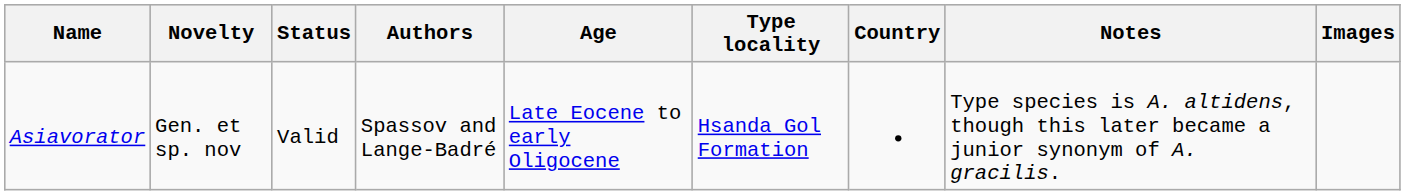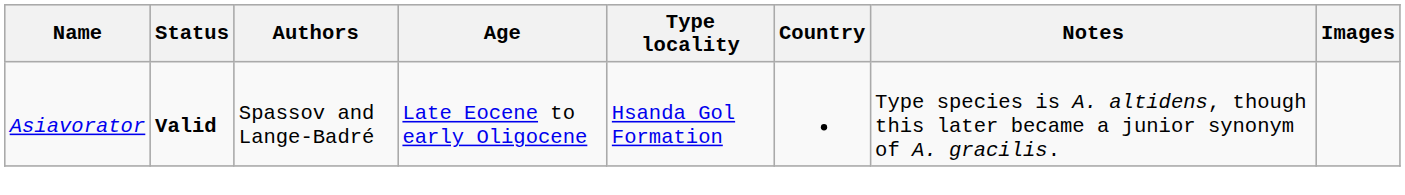 <table class="wikitable sortable" align="center" width="100%">
 <tr>
 <th>Name</th>
-<th>Novelty</th>
 <th>Status</th>
 <th>Authors</th>
 <th>Age</th>
 <th>Type locality</th>
 <th>Country</th>
 <th>Notes</th>
 <th>Images</th>
 </tr>
 <tr>
 <td><br><em><a href='#'>Asiavorator</a></em></td>
-<td><br>Gen. et sp. nov</td>
-<td><br>Valid</td>
+<td><strong><br>Valid</strong></td>
 <td><br>Spassov and Lange-Badré</td>
 <td><br><a href='#'>Late Eocene</a> to <a href='#'>early Oligocene</a></td>
 <td><br><a href='#'>Hsanda Gol Formation</a></td>
 <td><br><ul><li></li></ul></td>
 <td><br>Type species is <em>A. altidens</em>, though this later became a junior synonym of <em>A. gracilis</em>.</td>
 <td></td>
 </tr>
 </table>
